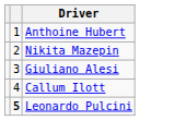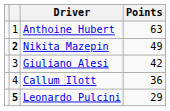 <table class="wikitable" style="font-size: 85%;">
 <tr>
 <th></th>
 <th></th>
 <th>Driver</th>
+<th>Points</th>
 </tr>
 <tr>
 <td align="left"></td>
 <td align="center">1</td>
 <td> <a href='#'>Anthoine Hubert</a></td>
+<td align="right">63</td>
 </tr>
 <tr>
 <td align="left"></td>
-<td align="center">2</td>
+<td align="center"><strong>2</strong></td>
 <td> <a href='#'>Nikita Mazepin</a></td>
+<td align="right">49</td>
 </tr>
 <tr>
 <td align="left"></td>
 <td align="center">3</td>
 <td> <a href='#'>Giuliano Alesi</a></td>
+<td align="right">42</td>
 </tr>
 <tr>
 <td align="left"></td>
 <td align="center">4</td>
 <td> <a href='#'>Callum Ilott</a></td>
+<td align="right">36</td>
 </tr>
 <tr>
 <td align="left"></td>
 <td align="center"><strong>5</strong></td>
 <td> <a href='#'>Leonardo Pulcini</a></td>
+<td align="right">29</td>
 </tr>
 </table>
